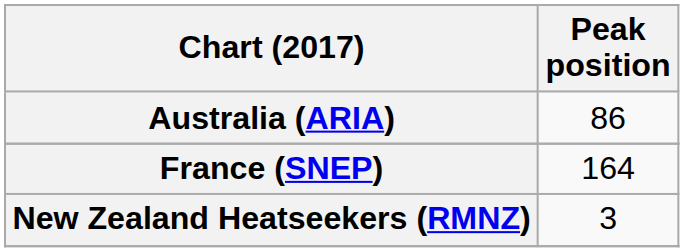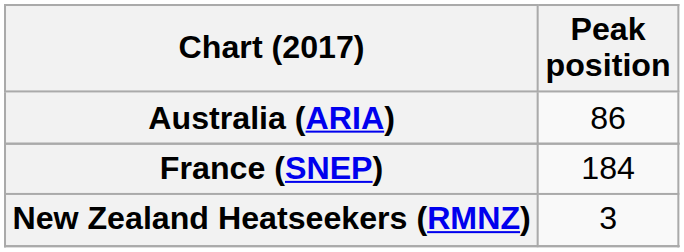 <table class="wikitable sortable plainrowheaders" style="text-align:center">
 <tr>
 <th scope="col">Chart (2017)</th>
 <th scope="col">Peak<br> position</th>
 </tr>
 <tr>
 <th scope="row">Australia (<a href='#'>ARIA</a>)</th>
 <td>86</td>
 </tr>
 <tr>
 </tr>
 <tr>
 <th scope="row">France (<a href='#'>SNEP</a>)</th>
-<td>164</td>
+<td>184</td>
 </tr>
 <tr>
 <th scope="row">New Zealand Heatseekers (<a href='#'>RMNZ</a>)</th>
 <td>3</td>
 </tr>
 <tr>
 </tr>
 <tr>
 </tr>
 <tr>
 </tr>
 <tr>
 </tr>
 <tr>
 </tr>
 </table>
